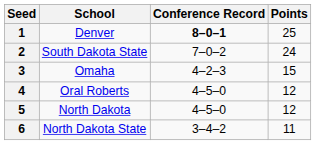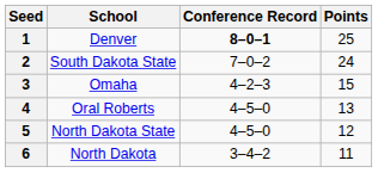 <table class="wikitable" style="text-align:center">
 <tr>
 <th>Seed</th>
 <th>School</th>
 <th>Conference Record</th>
 <th>Points</th>
 </tr>
 <tr>
 <th>1</th>
 <td><a href='#'>Denver</a></td>
 <td><strong>8–0–1</strong></td>
 <td>25</td>
 </tr>
 <tr>
 <th>2</th>
 <td><a href='#'>South Dakota State</a></td>
 <td>7–0–2</td>
 <td>24</td>
 </tr>
 <tr>
 <th>3</th>
 <td><a href='#'>Omaha</a></td>
 <td>4–2–3</td>
 <td>15</td>
 </tr>
 <tr>
 <th>4</th>
 <td><a href='#'>Oral Roberts</a></td>
 <td>4–5–0</td>
-<td>12</td>
+<td>13</td>
 </tr>
 <tr>
 <th>5</th>
-<td><a href='#'>North Dakota</a></td>
+<td><a href='#'>North Dakota State</a></td>
 <td>4–5–0</td>
 <td>12</td>
 </tr>
 <tr>
 <th>6</th>
-<td><a href='#'>North Dakota State</a></td>
+<td><a href='#'>North Dakota</a></td>
 <td>3–4–2</td>
 <td>11</td>
 </tr>
 </table>
